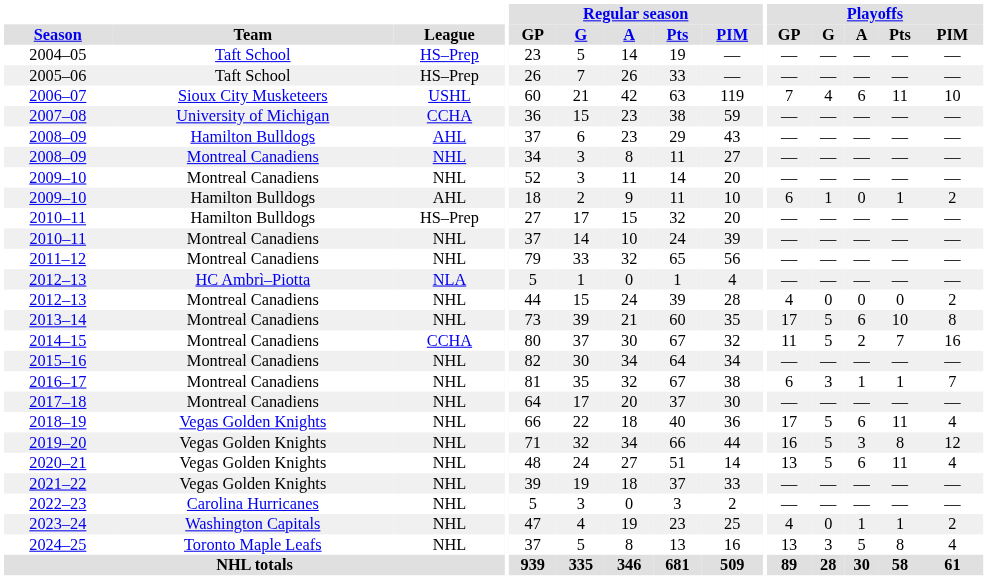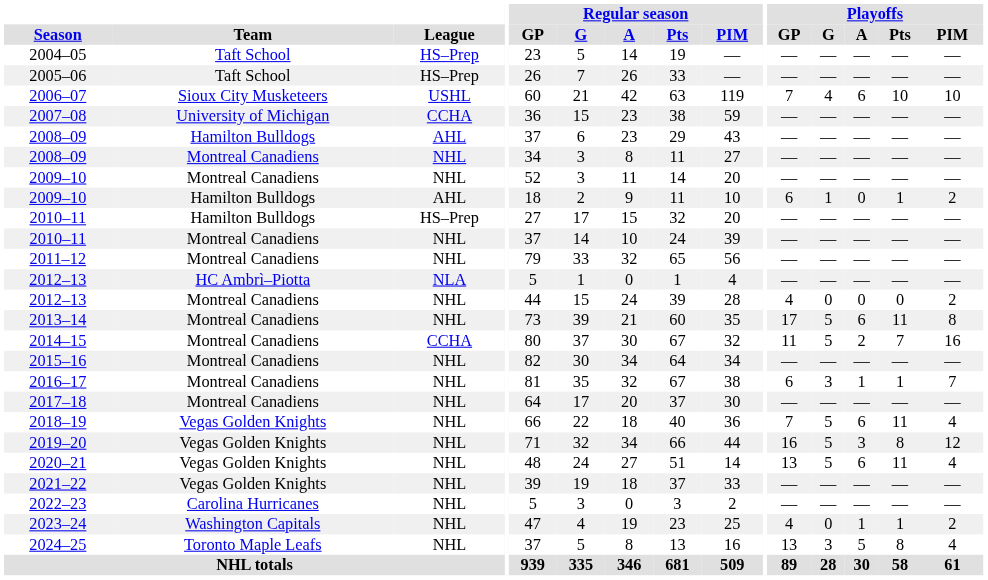 <table border="0" cellpadding="1" cellspacing="0" style="text-align:center; width:60em">
 <tr bgcolor="#e0e0e0">
 <th colspan="3" bgcolor="#ffffff"></th>
 <th rowspan="99" bgcolor="#ffffff"></th>
 <th colspan="5"><a href='#'>Regular season</a></th>
 <th rowspan="99" bgcolor="#ffffff"></th>
 <th colspan="5"><a href='#'>Playoffs</a></th>
 </tr>
 <tr bgcolor="#e0e0e0">
 <th><a href='#'>Season</a></th>
 <th>Team</th>
 <th>League</th>
 <th>GP</th>
 <th><a href='#'>G</a></th>
 <th><a href='#'>A</a></th>
 <th><a href='#'>Pts</a></th>
 <th><a href='#'>PIM</a></th>
 <th>GP</th>
 <th>G</th>
 <th>A</th>
 <th>Pts</th>
 <th>PIM</th>
 </tr>
 <tr>
 <td>2004–05</td>
 <td><a href='#'>Taft School</a></td>
 <td><a href='#'>HS–Prep</a></td>
 <td>23</td>
 <td>5</td>
 <td>14</td>
 <td>19</td>
 <td>—</td>
 <td>—</td>
 <td>—</td>
 <td>—</td>
 <td>—</td>
 <td>—</td>
 </tr>
 <tr bgcolor="#f0f0f0">
 <td>2005–06</td>
 <td>Taft School</td>
 <td>HS–Prep</td>
 <td>26</td>
 <td>7</td>
 <td>26</td>
 <td>33</td>
 <td>—</td>
 <td>—</td>
 <td>—</td>
 <td>—</td>
 <td>—</td>
 <td>—</td>
 </tr>
 <tr>
 <td><a href='#'>2006–07</a></td>
 <td><a href='#'>Sioux City Musketeers</a></td>
 <td><a href='#'>USHL</a></td>
 <td>60</td>
 <td>21</td>
 <td>42</td>
 <td>63</td>
 <td>119</td>
 <td>7</td>
 <td>4</td>
 <td>6</td>
-<td>11</td>
+<td>10</td>
 <td>10</td>
 </tr>
 <tr bgcolor="#f0f0f0">
 <td><a href='#'>2007–08</a></td>
 <td><a href='#'>University of Michigan</a></td>
 <td><a href='#'>CCHA</a></td>
 <td>36</td>
 <td>15</td>
 <td>23</td>
 <td>38</td>
 <td>59</td>
 <td>—</td>
 <td>—</td>
 <td>—</td>
 <td>—</td>
 <td>—</td>
 </tr>
 <tr>
 <td><a href='#'>2008–09</a></td>
 <td><a href='#'>Hamilton Bulldogs</a></td>
 <td><a href='#'>AHL</a></td>
 <td>37</td>
 <td>6</td>
 <td>23</td>
 <td>29</td>
 <td>43</td>
 <td>—</td>
 <td>—</td>
 <td>—</td>
 <td>—</td>
 <td>—</td>
 </tr>
 <tr bgcolor="#f0f0f0">
 <td><a href='#'>2008–09</a></td>
 <td><a href='#'>Montreal Canadiens</a></td>
 <td><a href='#'>NHL</a></td>
 <td>34</td>
 <td>3</td>
 <td>8</td>
 <td>11</td>
 <td>27</td>
 <td>—</td>
 <td>—</td>
 <td>—</td>
 <td>—</td>
 <td>—</td>
 </tr>
 <tr>
 <td><a href='#'>2009–10</a></td>
 <td>Montreal Canadiens</td>
 <td>NHL</td>
 <td>52</td>
 <td>3</td>
 <td>11</td>
 <td>14</td>
 <td>20</td>
 <td>—</td>
 <td>—</td>
 <td>—</td>
 <td>—</td>
 <td>—</td>
 </tr>
 <tr bgcolor="#f0f0f0">
 <td><a href='#'>2009–10</a></td>
 <td>Hamilton Bulldogs</td>
 <td>AHL</td>
 <td>18</td>
 <td>2</td>
 <td>9</td>
 <td>11</td>
 <td>10</td>
 <td>6</td>
 <td>1</td>
 <td>0</td>
 <td>1</td>
 <td>2</td>
 </tr>
 <tr>
 <td><a href='#'>2010–11</a></td>
 <td>Hamilton Bulldogs</td>
 <td>HS–Prep</td>
 <td>27</td>
 <td>17</td>
 <td>15</td>
 <td>32</td>
 <td>20</td>
 <td>—</td>
 <td>—</td>
 <td>—</td>
 <td>—</td>
 <td>—</td>
 </tr>
 <tr bgcolor="#f0f0f0">
 <td><a href='#'>2010–11</a></td>
 <td>Montreal Canadiens</td>
 <td>NHL</td>
 <td>37</td>
 <td>14</td>
 <td>10</td>
 <td>24</td>
 <td>39</td>
 <td>—</td>
 <td>—</td>
 <td>—</td>
 <td>—</td>
 <td>—</td>
 </tr>
 <tr>
 <td><a href='#'>2011–12</a></td>
 <td>Montreal Canadiens</td>
 <td>NHL</td>
 <td>79</td>
 <td>33</td>
 <td>32</td>
 <td>65</td>
 <td>56</td>
 <td>—</td>
 <td>—</td>
 <td>—</td>
 <td>—</td>
 <td>—</td>
 </tr>
 <tr bgcolor="#f0f0f0">
 <td><a href='#'>2012–13</a></td>
 <td><a href='#'>HC Ambrì–Piotta</a></td>
 <td><a href='#'>NLA</a></td>
 <td>5</td>
 <td>1</td>
 <td>0</td>
 <td>1</td>
 <td>4</td>
 <td>—</td>
 <td>—</td>
 <td>—</td>
 <td>—</td>
 <td>—</td>
 </tr>
 <tr>
 <td><a href='#'>2012–13</a></td>
 <td>Montreal Canadiens</td>
 <td>NHL</td>
 <td>44</td>
 <td>15</td>
 <td>24</td>
 <td>39</td>
 <td>28</td>
 <td>4</td>
 <td>0</td>
 <td>0</td>
 <td>0</td>
 <td>2</td>
 </tr>
 <tr bgcolor="#f0f0f0">
 <td><a href='#'>2013–14</a></td>
 <td>Montreal Canadiens</td>
 <td>NHL</td>
 <td>73</td>
 <td>39</td>
 <td>21</td>
 <td>60</td>
 <td>35</td>
 <td>17</td>
 <td>5</td>
 <td>6</td>
-<td>10</td>
+<td>11</td>
 <td>8</td>
 </tr>
 <tr>
 <td><a href='#'>2014–15</a></td>
 <td>Montreal Canadiens</td>
 <td><a href='#'>CCHA</a></td>
 <td>80</td>
 <td>37</td>
 <td>30</td>
 <td>67</td>
 <td>32</td>
 <td>11</td>
 <td>5</td>
 <td>2</td>
 <td>7</td>
 <td>16</td>
 </tr>
 <tr bgcolor="#f0f0f0">
 <td><a href='#'>2015–16</a></td>
 <td>Montreal Canadiens</td>
 <td>NHL</td>
 <td>82</td>
 <td>30</td>
 <td>34</td>
 <td>64</td>
 <td>34</td>
 <td>—</td>
 <td>—</td>
 <td>—</td>
 <td>—</td>
 <td>—</td>
 </tr>
 <tr>
 <td><a href='#'>2016–17</a></td>
 <td>Montreal Canadiens</td>
 <td>NHL</td>
 <td>81</td>
 <td>35</td>
 <td>32</td>
 <td>67</td>
 <td>38</td>
 <td>6</td>
 <td>3</td>
 <td>1</td>
 <td>1</td>
 <td>7</td>
 </tr>
 <tr bgcolor="#f0f0f0">
 <td><a href='#'>2017–18</a></td>
 <td>Montreal Canadiens</td>
 <td>NHL</td>
 <td>64</td>
 <td>17</td>
 <td>20</td>
 <td>37</td>
 <td>30</td>
 <td>—</td>
 <td>—</td>
 <td>—</td>
 <td>—</td>
 <td>—</td>
 </tr>
 <tr>
 <td><a href='#'>2018–19</a></td>
 <td><a href='#'>Vegas Golden Knights</a></td>
 <td>NHL</td>
 <td>66</td>
 <td>22</td>
 <td>18</td>
 <td>40</td>
 <td>36</td>
-<td>17</td>
+<td>7</td>
 <td>5</td>
 <td>6</td>
 <td>11</td>
 <td>4</td>
 </tr>
 <tr bgcolor="#f0f0f0">
 <td><a href='#'>2019–20</a></td>
 <td>Vegas Golden Knights</td>
 <td>NHL</td>
 <td>71</td>
 <td>32</td>
 <td>34</td>
 <td>66</td>
 <td>44</td>
 <td>16</td>
 <td>5</td>
 <td>3</td>
 <td>8</td>
 <td>12</td>
 </tr>
 <tr>
 <td><a href='#'>2020–21</a></td>
 <td>Vegas Golden Knights</td>
 <td>NHL</td>
 <td>48</td>
 <td>24</td>
 <td>27</td>
 <td>51</td>
 <td>14</td>
 <td>13</td>
 <td>5</td>
 <td>6</td>
 <td>11</td>
 <td>4</td>
 </tr>
 <tr bgcolor="#f0f0f0">
 <td><a href='#'>2021–22</a></td>
 <td>Vegas Golden Knights</td>
 <td>NHL</td>
 <td>39</td>
 <td>19</td>
 <td>18</td>
 <td>37</td>
 <td>33</td>
 <td>—</td>
 <td>—</td>
 <td>—</td>
 <td>—</td>
 <td>—</td>
 </tr>
 <tr>
 <td><a href='#'>2022–23</a></td>
 <td><a href='#'>Carolina Hurricanes</a></td>
 <td>NHL</td>
 <td>5</td>
 <td>3</td>
 <td>0</td>
 <td>3</td>
 <td>2</td>
 <td>—</td>
 <td>—</td>
 <td>—</td>
 <td>—</td>
 <td>—</td>
 </tr>
 <tr bgcolor="#f0f0f0">
 <td><a href='#'>2023–24</a></td>
 <td><a href='#'>Washington Capitals</a></td>
 <td>NHL</td>
 <td>47</td>
 <td>4</td>
 <td>19</td>
 <td>23</td>
 <td>25</td>
 <td>4</td>
 <td>0</td>
 <td>1</td>
 <td>1</td>
 <td>2</td>
 </tr>
 <tr>
 <td><a href='#'>2024–25</a></td>
 <td><a href='#'>Toronto Maple Leafs</a></td>
 <td>NHL</td>
 <td>37</td>
 <td>5</td>
 <td>8</td>
 <td>13</td>
 <td>16</td>
 <td>13</td>
 <td>3</td>
 <td>5</td>
 <td>8</td>
 <td>4</td>
 </tr>
 <tr bgcolor="#e0e0e0">
 <th colspan="3">NHL totals</th>
 <th>939</th>
 <th>335</th>
 <th>346</th>
 <th>681</th>
 <th>509</th>
 <th>89</th>
 <th>28</th>
 <th>30</th>
 <th>58</th>
 <th>61</th>
 </tr>
 </table>
